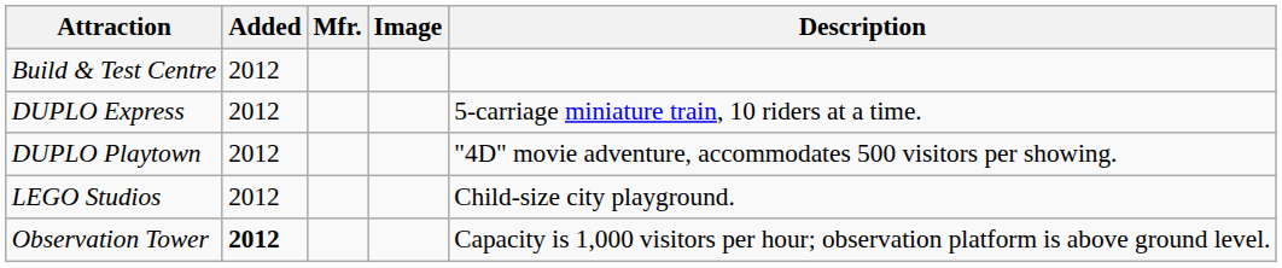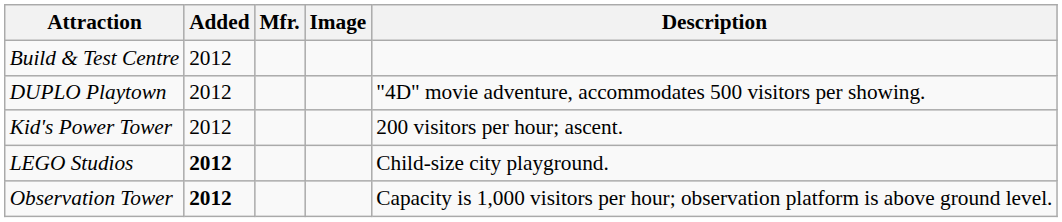 <table class="wikitable sortable" style="font-size:90%;">
 <tr>
 <th scope="col">Attraction</th>
 <th scope="col">Added</th>
 <th scope="col">Mfr.</th>
 <th scope="col" class="unsortable">Image</th>
 <th scope="col" class="unsortable">Description</th>
 </tr>
 <tr>
 <td><em>Build & Test Centre</em></td>
 <td>2012</td>
 <td></td>
 <td style="text-align:center;"></td>
 <td></td>
 </tr>
 <tr>
-<td><em>DUPLO Express</em></td>
-<td>2012</td>
-<td></td>
-<td style="text-align:center;"></td>
-<td>5-carriage <a href='#'>miniature train</a>, 10 riders at a time.</td>
-</tr>
-<tr>
 <td><em>DUPLO Playtown</em></td>
 <td>2012</td>
 <td></td>
 <td style="text-align:center;"></td>
 <td>"4D" movie adventure, accommodates 500 visitors per showing.</td>
 </tr>
 <tr>
+<td><em>Kid's Power Tower</em></td>
+<td>2012</td>
+<td></td>
+<td style="text-align:center;"></td>
+<td>200 visitors per hour;  ascent.</td>
+</tr>
+<tr>
 <td><em>LEGO Studios</em></td>
-<td>2012</td>
+<td><strong>2012</strong></td>
 <td></td>
 <td style="text-align:center;"></td>
 <td>Child-size city playground.</td>
 </tr>
 <tr>
 <td><em>Observation Tower</em></td>
 <td><strong>2012</strong></td>
 <td></td>
 <td style="text-align:center;"></td>
 <td>Capacity is 1,000 visitors per hour; observation platform is  above ground level.</td>
 </tr>
 </table>
